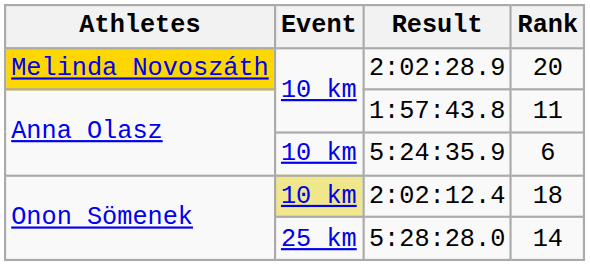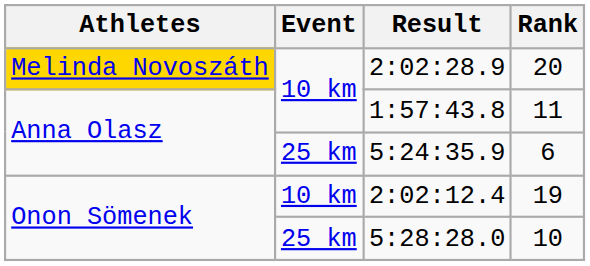 <table class="wikitable" border="1" style="font-size:90%; text-align:center">
 <tr>
 <th>Athletes</th>
 <th>Event</th>
 <th>Result</th>
 <th>Rank</th>
 </tr>
 <tr>
 <td align=left style="background: gold;"><a href='#'>Melinda Novoszáth</a></td>
 <td rowspan=2><a href='#'>10 km</a></td>
 <td>2:02:28.9</td>
 <td>20</td>
 </tr>
 <tr>
 <td rowspan=2 align=left><a href='#'>Anna Olasz</a></td>
 <td>1:57:43.8</td>
 <td>11</td>
 </tr>
 <tr>
-<td><a href='#'>10 km</a></td>
+<td><a href='#'>25 km</a></td>
 <td>5:24:35.9</td>
 <td>6</td>
 </tr>
 <tr>
 <td rowspan=2 align=left><a href='#'>Onon Sömenek</a></td>
-<td style="background: khaki;"><a href='#'>10 km</a></td>
+<td><a href='#'>10 km</a></td>
 <td>2:02:12.4</td>
-<td>18</td>
+<td>19</td>
 </tr>
 <tr>
 <td><a href='#'>25 km</a></td>
 <td>5:28:28.0</td>
-<td>14</td>
+<td>10</td>
 </tr>
 </table>
